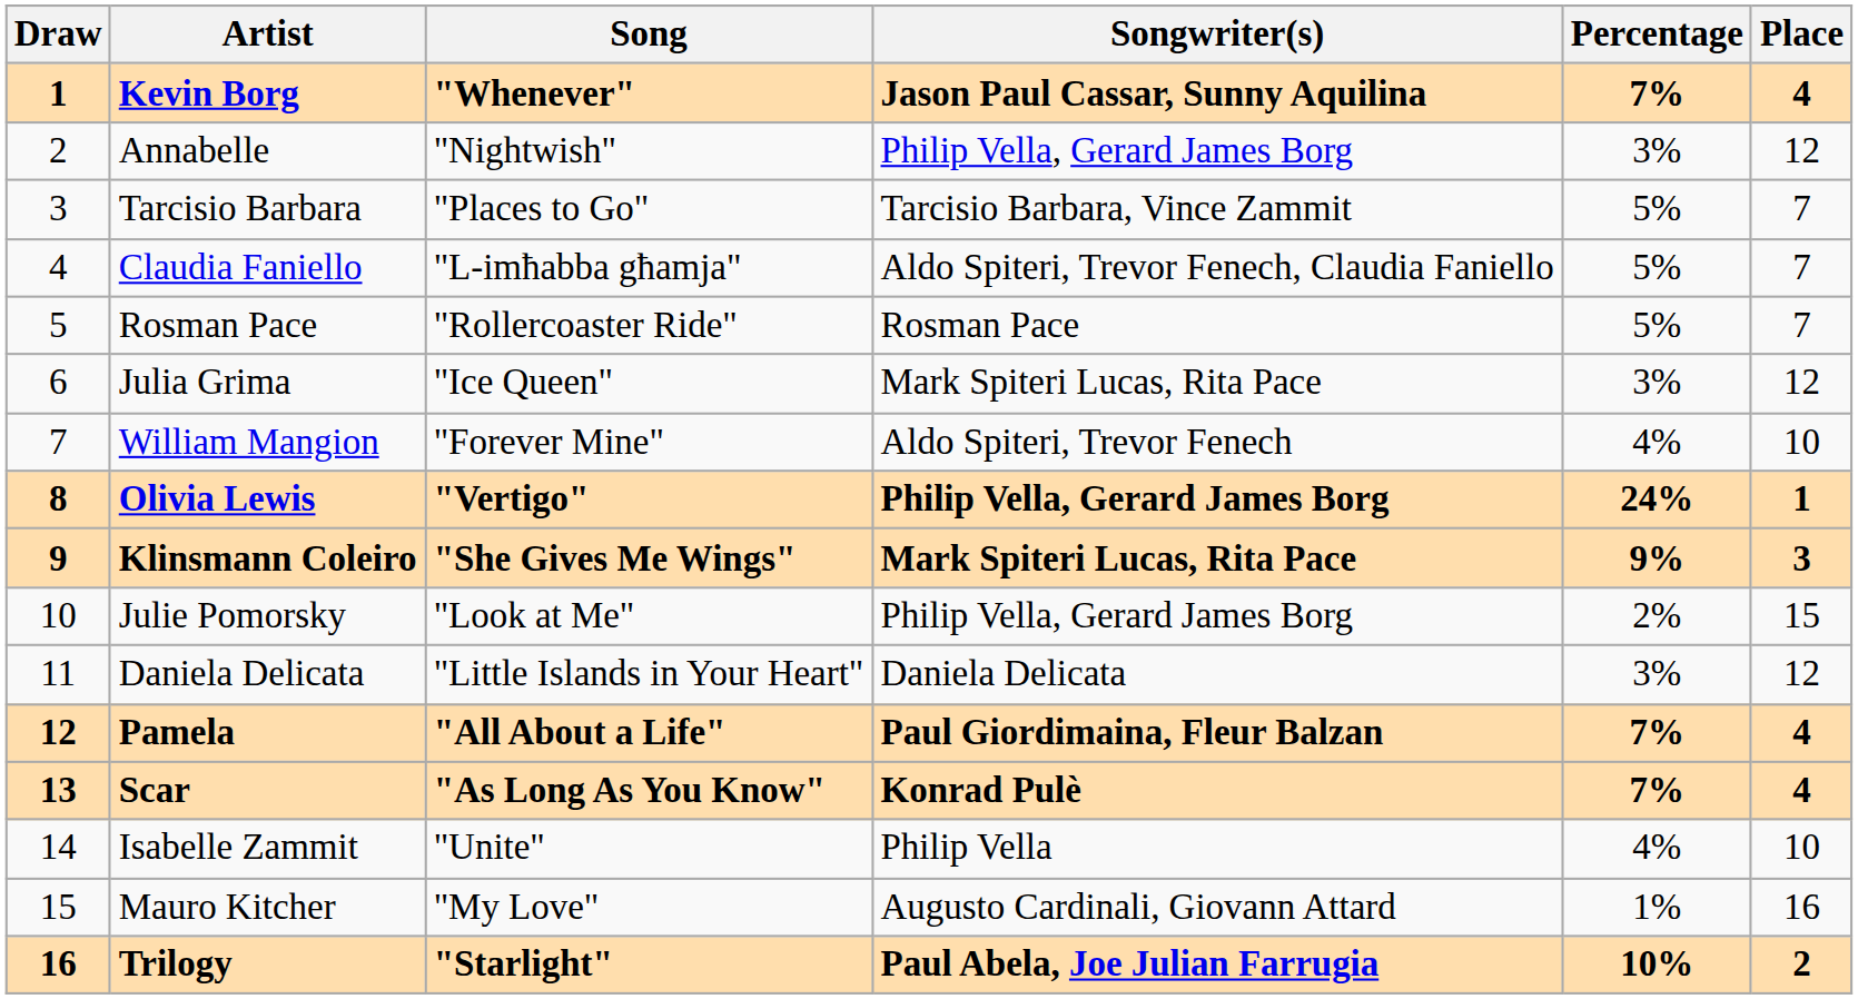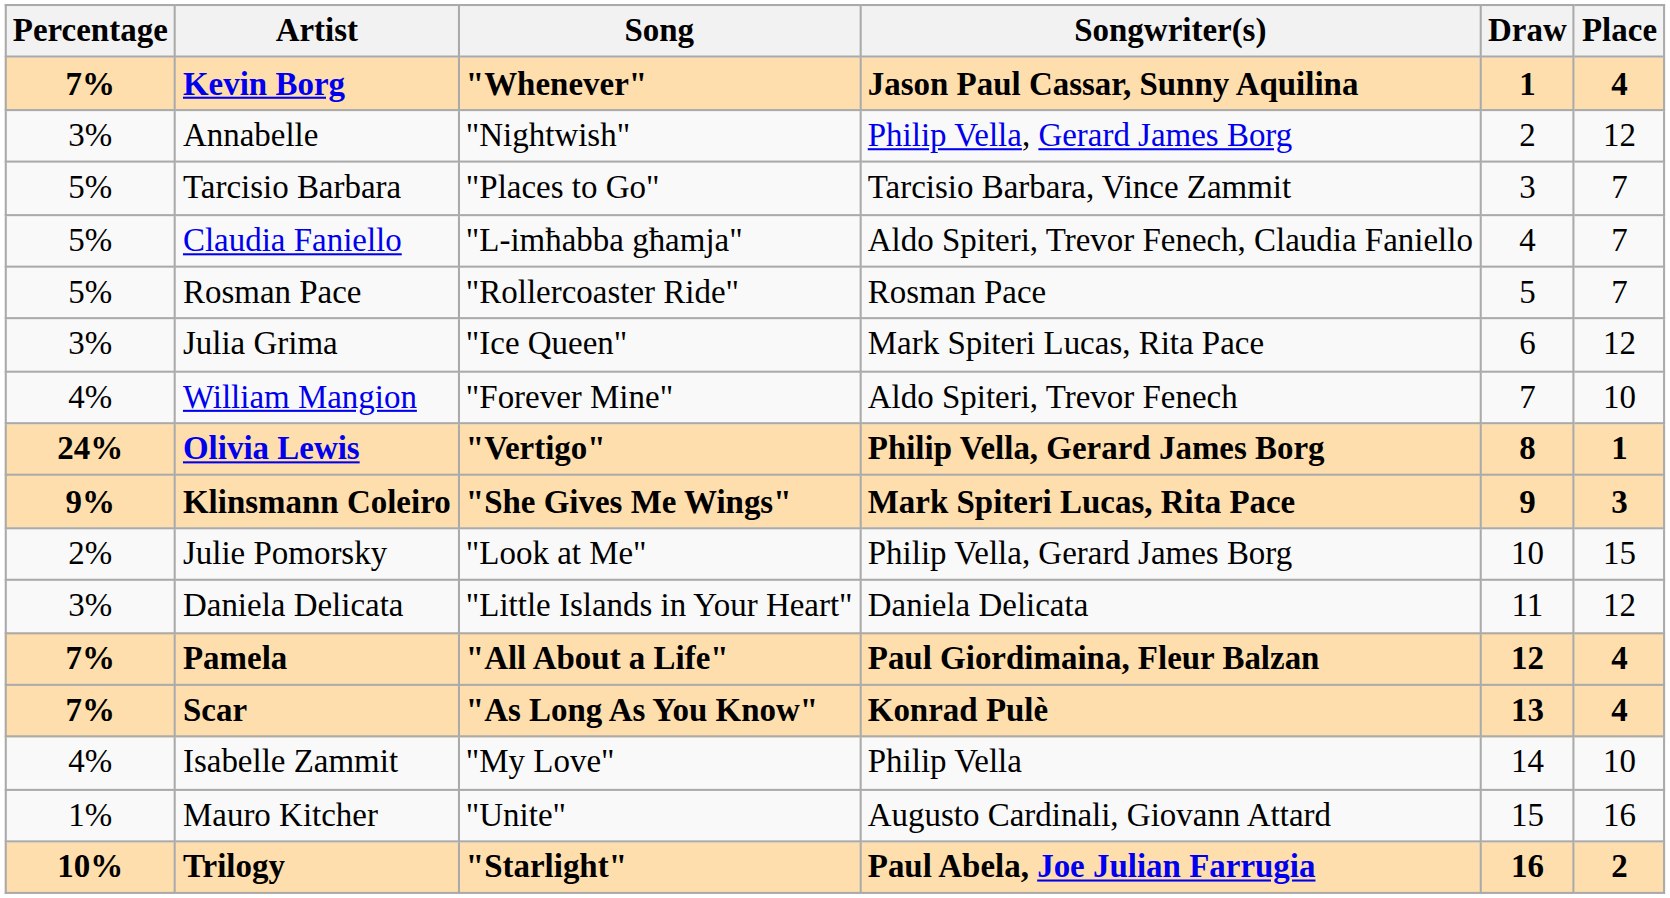 <table class="sortable wikitable" style="margin: 1em auto 1em auto; text-align:center">
 <tr>
-<th>Draw</th>
+<th>Percentage</th>
 <th>Artist</th>
 <th>Song</th>
 <th>Songwriter(s)</th>
-<th>Percentage</th>
+<th>Draw</th>
 <th>Place</th>
 </tr>
 <tr style="font-weight:bold; background:navajowhite;">
-<td>1</td>
+<td>7%</td>
 <td align="left"><a href='#'>Kevin Borg</a></td>
 <td align="left">"Whenever"</td>
 <td align="left">Jason Paul Cassar, Sunny Aquilina</td>
-<td>7%</td>
+<td>1</td>
 <td>4</td>
 </tr>
 <tr>
-<td>2</td>
+<td>3%</td>
 <td align="left">Annabelle</td>
 <td align="left">"Nightwish"</td>
 <td align="left"><a href='#'>Philip Vella</a>, <a href='#'>Gerard James Borg</a></td>
-<td>3%</td>
+<td>2</td>
 <td>12</td>
 </tr>
 <tr>
-<td>3</td>
+<td>5%</td>
 <td align="left">Tarcisio Barbara</td>
 <td align="left">"Places to Go"</td>
 <td align="left">Tarcisio Barbara, Vince Zammit</td>
-<td>5%</td>
+<td>3</td>
 <td>7</td>
 </tr>
 <tr>
-<td>4</td>
+<td>5%</td>
 <td align="left"><a href='#'>Claudia Faniello</a></td>
 <td align="left">"L-imħabba għamja"</td>
 <td align="left">Aldo Spiteri, Trevor Fenech, Claudia Faniello</td>
-<td>5%</td>
+<td>4</td>
 <td>7</td>
 </tr>
 <tr>
-<td>5</td>
+<td>5%</td>
 <td align="left">Rosman Pace</td>
 <td align="left">"Rollercoaster Ride"</td>
 <td align="left">Rosman Pace</td>
-<td>5%</td>
+<td>5</td>
 <td>7</td>
 </tr>
 <tr>
-<td>6</td>
+<td>3%</td>
 <td align="left">Julia Grima</td>
 <td align="left">"Ice Queen"</td>
 <td align="left">Mark Spiteri Lucas, Rita Pace</td>
-<td>3%</td>
+<td>6</td>
 <td>12</td>
 </tr>
 <tr>
-<td>7</td>
+<td>4%</td>
 <td align="left"><a href='#'>William Mangion</a></td>
 <td align="left">"Forever Mine"</td>
 <td align="left">Aldo Spiteri, Trevor Fenech</td>
-<td>4%</td>
+<td>7</td>
 <td>10</td>
 </tr>
 <tr style="font-weight:bold; background:navajowhite;">
-<td>8</td>
+<td>24%</td>
 <td align="left"><a href='#'>Olivia Lewis</a></td>
 <td align="left">"Vertigo"</td>
 <td align="left">Philip Vella, Gerard James Borg</td>
-<td>24%</td>
+<td>8</td>
 <td>1</td>
 </tr>
 <tr style="font-weight:bold; background:navajowhite;">
-<td>9</td>
+<td>9%</td>
 <td align="left">Klinsmann Coleiro</td>
 <td align="left">"She Gives Me Wings"</td>
 <td align="left">Mark Spiteri Lucas, Rita Pace</td>
-<td>9%</td>
+<td>9</td>
 <td>3</td>
 </tr>
 <tr>
-<td>10</td>
+<td>2%</td>
 <td align="left">Julie Pomorsky</td>
 <td align="left">"Look at Me"</td>
 <td align="left">Philip Vella, Gerard James Borg</td>
-<td>2%</td>
+<td>10</td>
 <td>15</td>
 </tr>
 <tr>
-<td>11</td>
+<td>3%</td>
 <td align="left">Daniela Delicata</td>
 <td align="left">"Little Islands in Your Heart"</td>
 <td align="left">Daniela Delicata</td>
-<td>3%</td>
+<td>11</td>
 <td>12</td>
 </tr>
 <tr style="font-weight:bold; background:navajowhite;">
-<td>12</td>
+<td>7%</td>
 <td align="left">Pamela</td>
 <td align="left">"All About a Life"</td>
 <td align="left">Paul Giordimaina, Fleur Balzan</td>
-<td>7%</td>
+<td>12</td>
 <td>4</td>
 </tr>
 <tr style="font-weight:bold; background:navajowhite;">
-<td>13</td>
+<td>7%</td>
 <td align="left">Scar</td>
 <td align="left">"As Long As You Know"</td>
 <td align="left">Konrad Pulѐ</td>
-<td>7%</td>
+<td>13</td>
 <td>4</td>
 </tr>
 <tr>
+<td>4%</td>
+<td align="left">Isabelle Zammit</td>
+<td align="left">"My Love"</td>
+<td align="left">Philip Vella</td>
 <td>14</td>
-<td align="left">Isabelle Zammit</td>
-<td align="left">"Unite"</td>
-<td align="left">Philip Vella</td>
-<td>4%</td>
 <td>10</td>
 </tr>
 <tr>
+<td>1%</td>
+<td align="left">Mauro Kitcher</td>
+<td align="left">"Unite"</td>
+<td align="left">Augusto Cardinali, Giovann Attard</td>
 <td>15</td>
-<td align="left">Mauro Kitcher</td>
-<td align="left">"My Love"</td>
-<td align="left">Augusto Cardinali, Giovann Attard</td>
-<td>1%</td>
 <td>16</td>
 </tr>
 <tr style="font-weight:bold; background:navajowhite;">
-<td>16</td>
+<td>10%</td>
 <td align="left">Trilogy</td>
 <td align="left">"Starlight"</td>
 <td align="left">Paul Abela, <a href='#'>Joe Julian Farrugia</a></td>
-<td>10%</td>
+<td>16</td>
 <td>2</td>
 </tr>
 </table>
